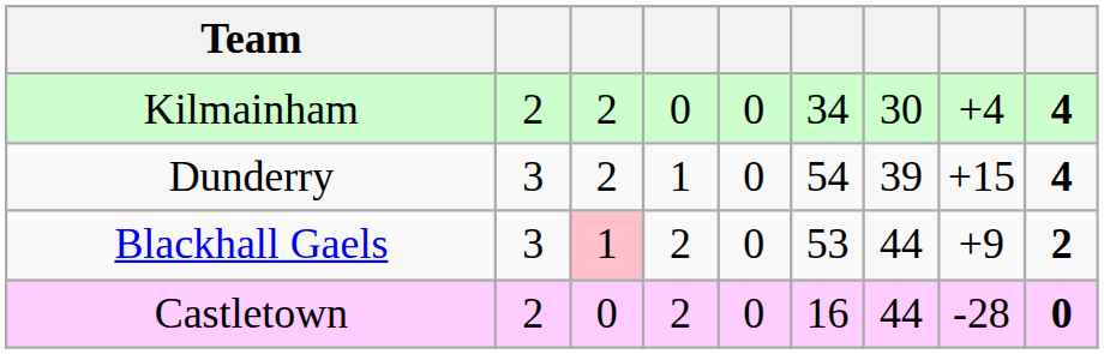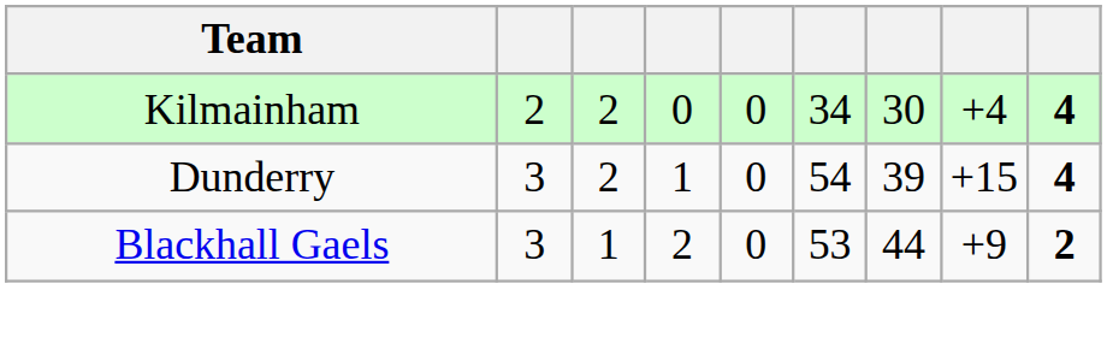 <table class="wikitable" style="text-align:center">
 <tr>
 <th style="width:175px;">Team</th>
 <th width="20"></th>
 <th width="20"></th>
 <th width="20"></th>
 <th width="20"></th>
 <th width="20"></th>
 <th width="20"></th>
 <th width="20"></th>
 <th width="20"></th>
 </tr>
 <tr style="background:#cfc;">
 <td>Kilmainham</td>
 <td>2</td>
 <td>2</td>
 <td>0</td>
 <td>0</td>
 <td>34</td>
 <td>30</td>
 <td>+4</td>
 <td><strong>4</strong></td>
 </tr>
 <tr>
 <td>Dunderry</td>
 <td>3</td>
 <td>2</td>
 <td>1</td>
 <td>0</td>
 <td>54</td>
 <td>39</td>
 <td>+15</td>
 <td><strong>4</strong></td>
 </tr>
 <tr>
 <td><a href='#'>Blackhall Gaels</a></td>
 <td>3</td>
-<td style="background: pink;">1</td>
+<td>1</td>
 <td>2</td>
 <td>0</td>
 <td>53</td>
 <td>44</td>
 <td>+9</td>
 <td><strong>2</strong></td>
 </tr>
-<tr style="background:#fcf;">
-<td>Castletown</td>
-<td>2</td>
-<td>0</td>
-<td>2</td>
-<td>0</td>
-<td>16</td>
-<td>44</td>
-<td>-28</td>
-<td><strong>0</strong></td>
-</tr>
 </table>
